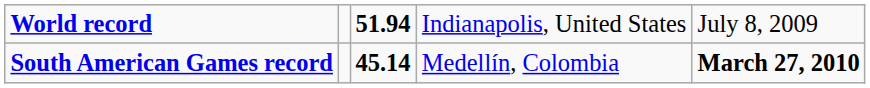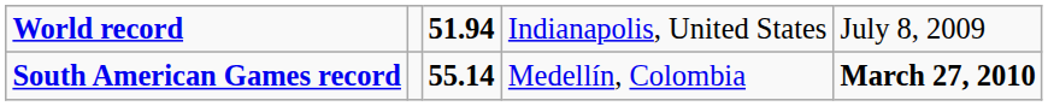 <table class="wikitable">
 <tr>
 <td><strong><a href='#'>World record</a></strong></td>
 <td></td>
 <td><strong>51.94</strong></td>
 <td><a href='#'>Indianapolis</a>, United States</td>
 <td>July 8, 2009</td>
 </tr>
 <tr>
 <td><strong><a href='#'>South American Games record</a></strong></td>
 <td></td>
-<td><strong>45.14</strong></td>
+<td><strong>55.14</strong></td>
 <td><a href='#'>Medellín</a>, <a href='#'>Colombia</a></td>
 <td><strong>March 27, 2010</strong></td>
 </tr>
 </table>
